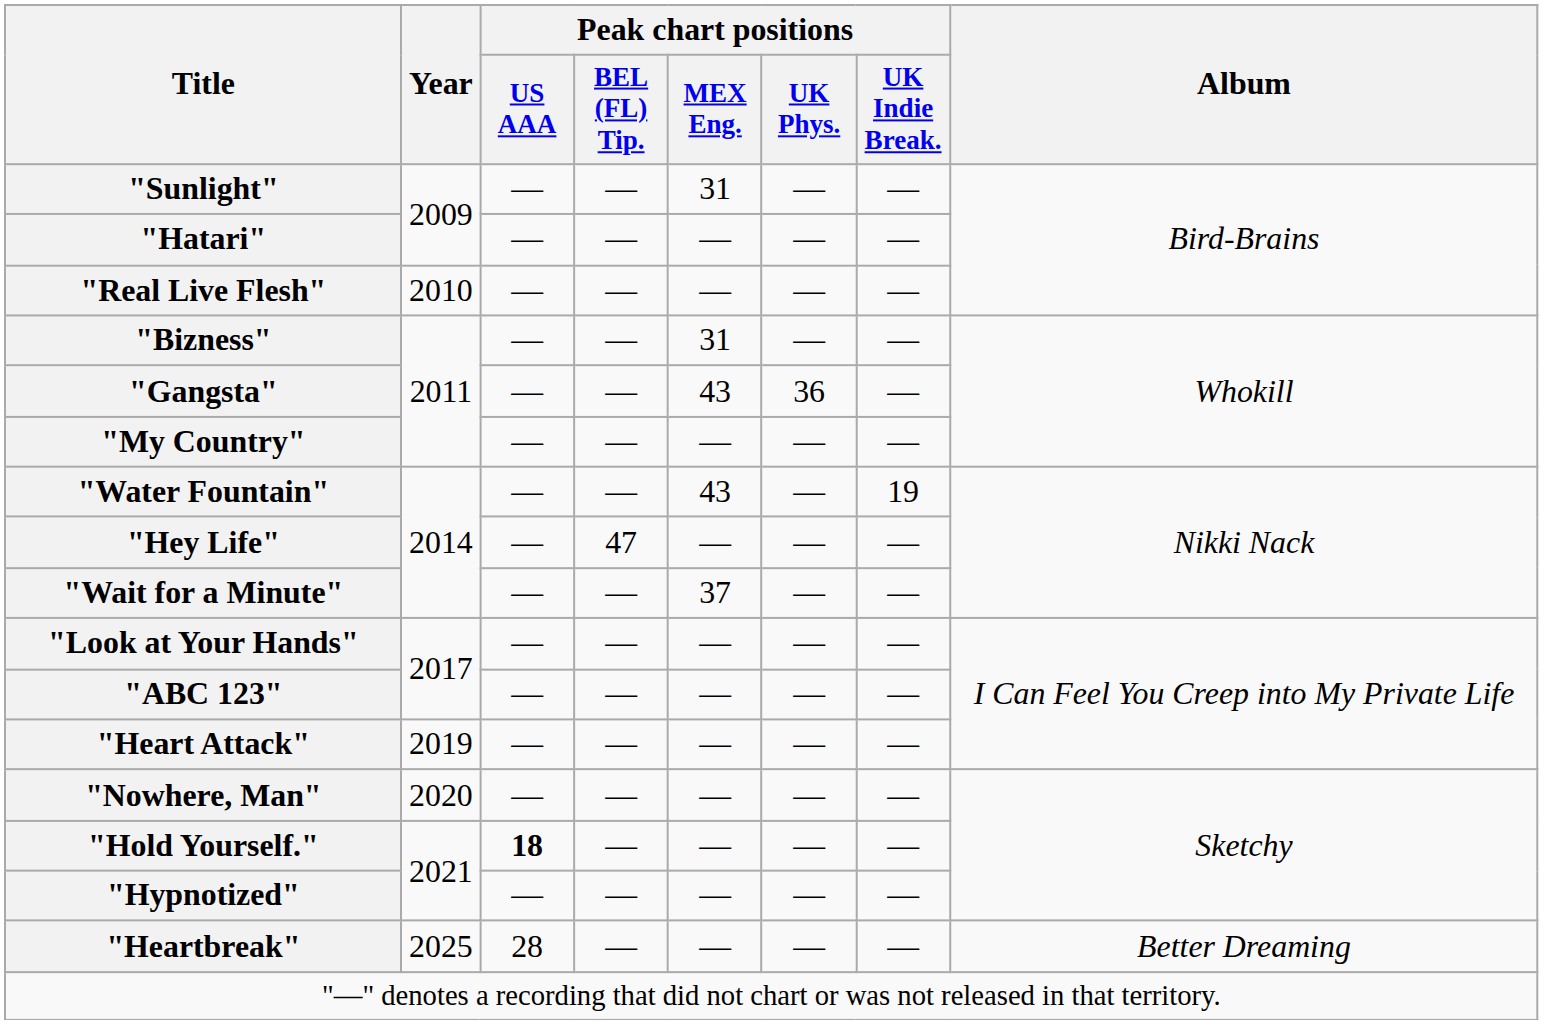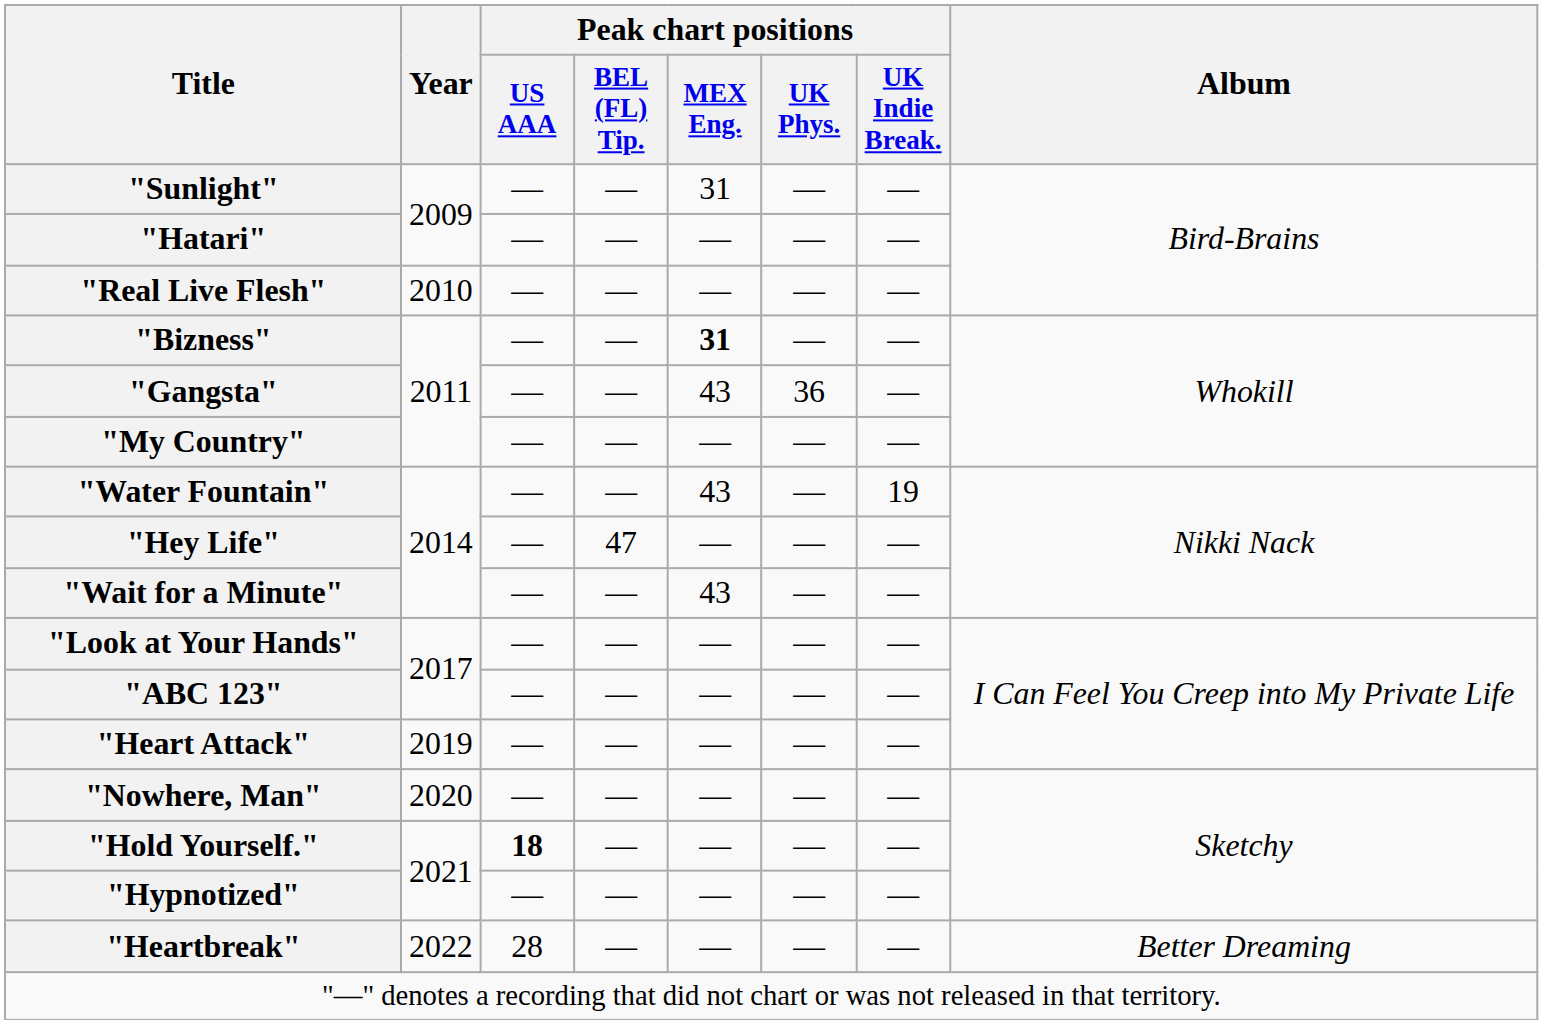 <table class="wikitable plainrowheaders" style="text-align:center;">
 <tr>
 <th scope="col" rowspan="2" style="width:12em;">Title</th>
 <th scope="col" rowspan="2" style="width:1.5em;">Year</th>
 <th scope="col" colspan="5">Peak chart positions</th>
 <th scope="col" rowspan="2" style="width:18em;">Album</th>
 </tr>
 <tr>
 <th style="width:3em;font-size:85%"><a href='#'>US<br>AAA</a><br></th>
 <th style="width:3em;font-size:85%"><a href='#'>BEL<br>(FL)<br>Tip.</a><br></th>
 <th style="width:3em;font-size:85%"><a href='#'>MEX<br>Eng.</a><br></th>
 <th style="width:3em;font-size:85%"><a href='#'>UK<br>Phys.</a><br></th>
 <th style="width:3em;font-size:85%"><a href='#'>UK<br>Indie<br>Break.</a><br></th>
 </tr>
 <tr>
 <th scope="row">"Sunlight"</th>
 <td rowspan="2">2009</td>
 <td>—</td>
 <td>—</td>
 <td>31</td>
 <td>—</td>
 <td>—</td>
 <td rowspan="3"><em>Bird-Brains</em></td>
 </tr>
 <tr>
 <th scope="row">"Hatari"</th>
 <td>—</td>
 <td>—</td>
 <td>—</td>
 <td>—</td>
 <td>—</td>
 </tr>
 <tr>
 <th scope="row">"Real Live Flesh"</th>
 <td rowspan="1">2010</td>
 <td>—</td>
 <td>—</td>
 <td>—</td>
 <td>—</td>
 <td>—</td>
 </tr>
 <tr>
 <th scope="row">"Bizness"</th>
 <td rowspan="3">2011</td>
 <td>—</td>
 <td>—</td>
-<td>31</td>
+<td><strong>31</strong></td>
 <td>—</td>
 <td>—</td>
 <td rowspan="3"><em>Whokill</em></td>
 </tr>
 <tr>
 <th scope="row">"Gangsta"</th>
 <td>—</td>
 <td>—</td>
 <td>43</td>
 <td>36</td>
 <td>—</td>
 </tr>
 <tr>
 <th scope="row">"My Country"</th>
 <td>—</td>
 <td>—</td>
 <td>—</td>
 <td>—</td>
 <td>—</td>
 </tr>
 <tr>
 <th scope="row">"Water Fountain"</th>
 <td rowspan="3">2014</td>
 <td>—</td>
 <td>—</td>
 <td>43</td>
 <td>—</td>
 <td>19</td>
 <td rowspan="3"><em>Nikki Nack</em></td>
 </tr>
 <tr>
 <th scope="row">"Hey Life"</th>
 <td>—</td>
 <td>47</td>
 <td>—</td>
 <td>—</td>
 <td>—</td>
 </tr>
 <tr>
 <th scope="row">"Wait for a Minute"</th>
 <td>—</td>
 <td>—</td>
-<td>37</td>
+<td>43</td>
 <td>—</td>
 <td>—</td>
 </tr>
 <tr>
 <th scope="row">"Look at Your Hands"</th>
 <td rowspan="2">2017</td>
 <td>—</td>
 <td>—</td>
 <td>—</td>
 <td>—</td>
 <td>—</td>
 <td rowspan="3"><em>I Can Feel You Creep into My Private Life</em></td>
 </tr>
 <tr>
 <th scope="row">"ABC 123"</th>
 <td>—</td>
 <td>—</td>
 <td>—</td>
 <td>—</td>
 <td>—</td>
 </tr>
 <tr>
 <th scope="row">"Heart Attack"</th>
 <td>2019</td>
 <td>—</td>
 <td>—</td>
 <td>—</td>
 <td>—</td>
 <td>—</td>
 </tr>
 <tr>
 <th scope="row">"Nowhere, Man"</th>
 <td>2020</td>
 <td>—</td>
 <td>—</td>
 <td>—</td>
 <td>—</td>
 <td>—</td>
 <td rowspan="3"><em>Sketchy</em></td>
 </tr>
 <tr>
 <th scope="row">"Hold Yourself."</th>
 <td rowspan="2">2021</td>
 <td><strong>18</strong></td>
 <td>—</td>
 <td>—</td>
 <td>—</td>
 <td>—</td>
 </tr>
 <tr>
 <th scope="row">"Hypnotized"</th>
 <td>—</td>
 <td>—</td>
 <td>—</td>
 <td>—</td>
 <td>—</td>
 </tr>
 <tr>
 <th scope="row">"Heartbreak"</th>
-<td>2025</td>
+<td>2022</td>
 <td>28</td>
 <td>—</td>
 <td>—</td>
 <td>—</td>
 <td>—</td>
 <td><em>Better Dreaming</em></td>
 </tr>
 <tr>
 <td colspan="15" style="font-size:90%">"—" denotes a recording that did not chart or was not released in that territory.</td>
 </tr>
 </table>
